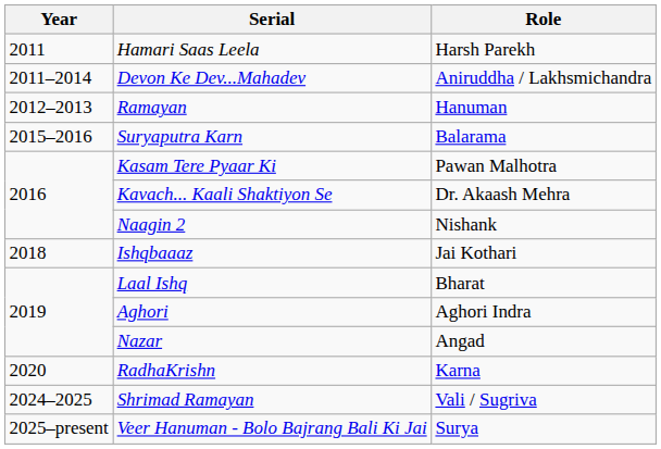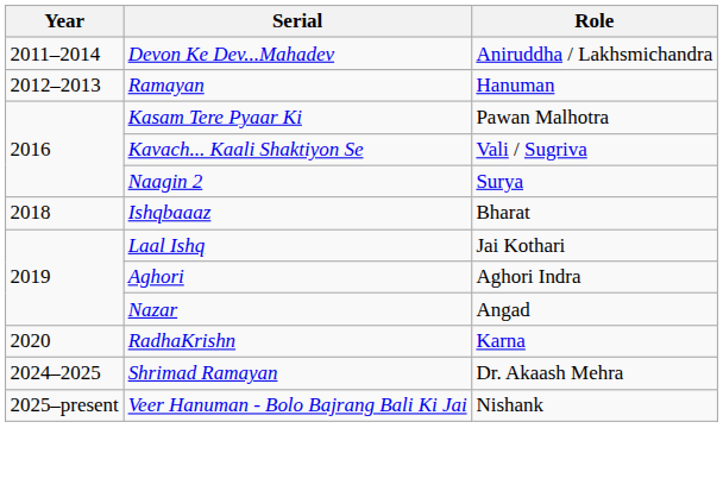 <table class="wikitable sortable">
 <tr>
 <th>Year</th>
 <th>Serial</th>
 <th>Role</th>
-</tr>
-<tr>
-<td>2011</td>
-<td><em>Hamari Saas Leela</em></td>
-<td>Harsh Parekh</td>
 </tr>
 <tr>
 <td>2011–2014</td>
 <td><em><a href='#'>Devon Ke Dev...Mahadev</a></em></td>
 <td><a href='#'>Aniruddha</a> / Lakhsmichandra</td>
 </tr>
 <tr>
 <td>2012–2013</td>
 <td><em><a href='#'>Ramayan</a></em></td>
 <td><a href='#'>Hanuman</a></td>
 </tr>
 <tr>
-<td>2015–2016</td>
-<td><em><a href='#'>Suryaputra Karn</a></em></td>
-<td><a href='#'>Balarama</a></td>
-</tr>
-<tr>
 <td rowspan=3>2016</td>
 <td><em><a href='#'>Kasam Tere Pyaar Ki</a></em></td>
 <td>Pawan Malhotra</td>
 </tr>
 <tr>
 <td><em><a href='#'>Kavach... Kaali Shaktiyon Se</a></em></td>
-<td>Dr. Akaash Mehra</td>
+<td><a href='#'>Vali</a> / <a href='#'>Sugriva</a></td>
 </tr>
 <tr>
 <td><em><a href='#'>Naagin 2</a></em></td>
-<td>Nishank</td>
+<td><a href='#'>Surya</a></td>
 </tr>
 <tr>
 <td>2018</td>
 <td><em><a href='#'>Ishqbaaaz</a></em></td>
-<td>Jai Kothari</td>
+<td>Bharat</td>
 </tr>
 <tr>
 <td rowspan=3>2019</td>
 <td><em><a href='#'>Laal Ishq</a></em></td>
-<td>Bharat</td>
+<td>Jai Kothari</td>
 </tr>
 <tr>
 <td><em><a href='#'>Aghori</a></em></td>
 <td>Aghori Indra</td>
 </tr>
 <tr>
 <td><em><a href='#'>Nazar</a></em></td>
 <td>Angad</td>
 </tr>
 <tr>
 <td>2020</td>
 <td><em><a href='#'>RadhaKrishn</a></em></td>
 <td><a href='#'>Karna</a></td>
 </tr>
 <tr>
 <td>2024–2025</td>
 <td><em><a href='#'>Shrimad Ramayan</a></em></td>
-<td><a href='#'>Vali</a> / <a href='#'>Sugriva</a></td>
+<td>Dr. Akaash Mehra</td>
 </tr>
 <tr>
 <td>2025–present</td>
 <td><em><a href='#'>Veer Hanuman - Bolo Bajrang Bali Ki Jai</a></em></td>
-<td><a href='#'>Surya</a></td>
+<td>Nishank</td>
 </tr>
 </table>
